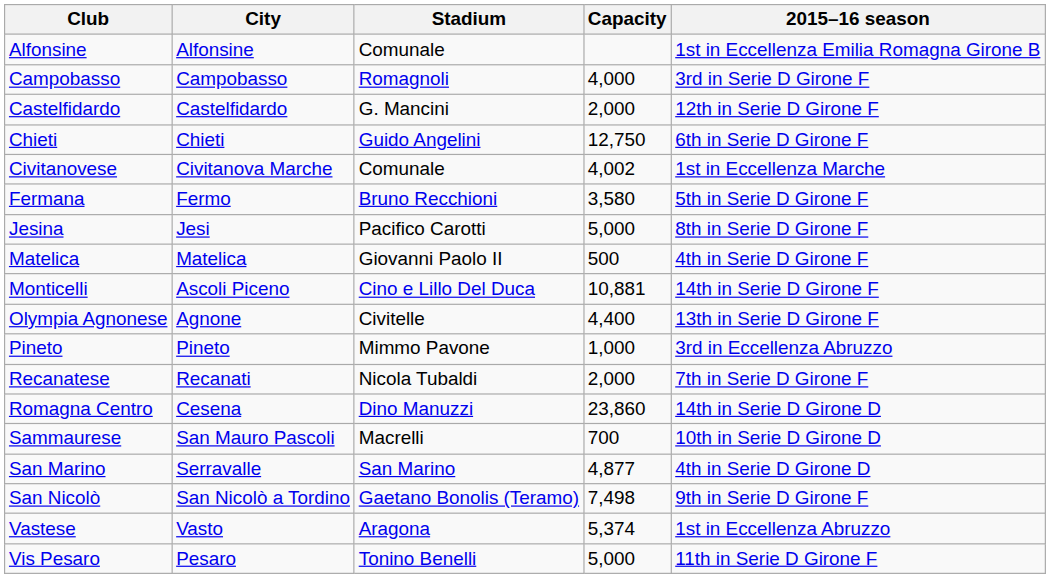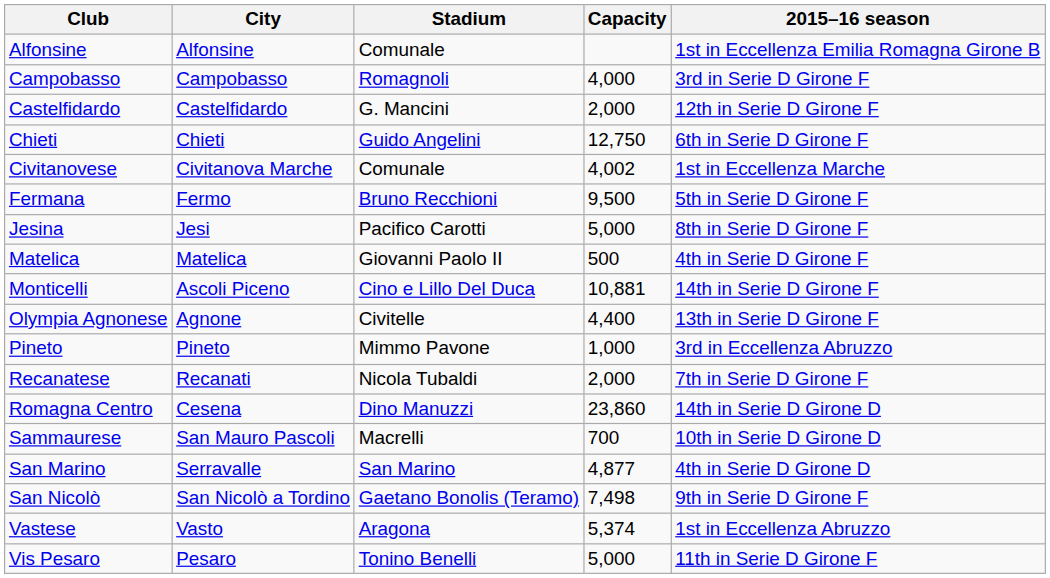 <table class="wikitable sortable">
 <tr>
 <th>Club</th>
 <th>City</th>
 <th>Stadium</th>
 <th>Capacity</th>
 <th>2015–16 season</th>
 </tr>
 <tr>
 <td><a href='#'>Alfonsine</a></td>
 <td><a href='#'>Alfonsine</a></td>
 <td>Comunale</td>
 <td></td>
 <td><a href='#'>1st in Eccellenza Emilia Romagna Girone B</a></td>
 </tr>
 <tr>
 <td><a href='#'>Campobasso</a></td>
 <td><a href='#'>Campobasso</a></td>
 <td><a href='#'>Romagnoli</a></td>
 <td>4,000</td>
 <td><a href='#'>3rd in Serie D Girone F</a></td>
 </tr>
 <tr>
 <td><a href='#'>Castelfidardo</a></td>
 <td><a href='#'>Castelfidardo</a></td>
 <td>G. Mancini</td>
 <td>2,000</td>
 <td><a href='#'>12th in Serie D Girone F</a></td>
 </tr>
 <tr>
 <td><a href='#'>Chieti</a></td>
 <td><a href='#'>Chieti</a></td>
 <td><a href='#'>Guido Angelini</a></td>
 <td>12,750</td>
 <td><a href='#'>6th in Serie D Girone F</a></td>
 </tr>
 <tr>
 <td><a href='#'>Civitanovese</a></td>
 <td><a href='#'>Civitanova Marche</a></td>
 <td>Comunale</td>
 <td>4,002</td>
 <td><a href='#'>1st in Eccellenza Marche</a></td>
 </tr>
 <tr>
 <td><a href='#'>Fermana</a></td>
 <td><a href='#'>Fermo</a></td>
 <td><a href='#'>Bruno Recchioni</a></td>
-<td>3,580</td>
+<td>9,500</td>
 <td><a href='#'>5th in Serie D Girone F</a></td>
 </tr>
 <tr>
 <td><a href='#'>Jesina</a></td>
 <td><a href='#'>Jesi</a></td>
 <td>Pacifico Carotti</td>
 <td>5,000</td>
 <td><a href='#'>8th in Serie D Girone F</a></td>
 </tr>
 <tr>
 <td><a href='#'>Matelica</a></td>
 <td><a href='#'>Matelica</a></td>
 <td>Giovanni Paolo II</td>
 <td>500</td>
 <td><a href='#'>4th in Serie D Girone F</a></td>
 </tr>
 <tr>
 <td><a href='#'>Monticelli</a></td>
 <td><a href='#'>Ascoli Piceno</a></td>
 <td><a href='#'>Cino e Lillo Del Duca</a></td>
 <td>10,881</td>
 <td><a href='#'>14th in Serie D Girone F</a></td>
 </tr>
 <tr>
 <td><a href='#'>Olympia Agnonese</a></td>
 <td><a href='#'>Agnone</a></td>
 <td>Civitelle</td>
 <td>4,400</td>
 <td><a href='#'>13th in Serie D Girone F</a></td>
 </tr>
 <tr>
 <td><a href='#'>Pineto</a></td>
 <td><a href='#'>Pineto</a></td>
 <td>Mimmo Pavone</td>
 <td>1,000</td>
 <td><a href='#'>3rd in Eccellenza Abruzzo</a></td>
 </tr>
 <tr>
 <td><a href='#'>Recanatese</a></td>
 <td><a href='#'>Recanati</a></td>
 <td>Nicola Tubaldi</td>
 <td>2,000</td>
 <td><a href='#'>7th in Serie D Girone F</a></td>
 </tr>
 <tr>
 <td><a href='#'>Romagna Centro</a></td>
 <td><a href='#'>Cesena</a></td>
 <td><a href='#'>Dino Manuzzi</a></td>
 <td>23,860</td>
 <td><a href='#'>14th in Serie D Girone D</a></td>
 </tr>
 <tr>
 <td><a href='#'>Sammaurese</a></td>
 <td><a href='#'>San Mauro Pascoli</a></td>
 <td>Macrelli</td>
 <td>700</td>
 <td><a href='#'>10th in Serie D Girone D</a></td>
 </tr>
 <tr>
 <td><a href='#'>San Marino</a></td>
 <td><a href='#'>Serravalle</a></td>
 <td><a href='#'>San Marino</a></td>
 <td>4,877</td>
 <td><a href='#'>4th in Serie D Girone D</a></td>
 </tr>
 <tr>
 <td><a href='#'>San Nicolò</a></td>
 <td><a href='#'>San Nicolò a Tordino</a></td>
 <td><a href='#'>Gaetano Bonolis (Teramo)</a></td>
 <td>7,498</td>
 <td><a href='#'>9th in Serie D Girone F</a></td>
 </tr>
 <tr>
 <td><a href='#'>Vastese</a></td>
 <td><a href='#'>Vasto</a></td>
 <td><a href='#'>Aragona</a></td>
 <td>5,374</td>
 <td><a href='#'>1st in Eccellenza Abruzzo</a></td>
 </tr>
 <tr>
 <td><a href='#'>Vis Pesaro</a></td>
 <td><a href='#'>Pesaro</a></td>
 <td><a href='#'>Tonino Benelli</a></td>
 <td>5,000</td>
 <td><a href='#'>11th in Serie D Girone F</a></td>
 </tr>
 </table>
